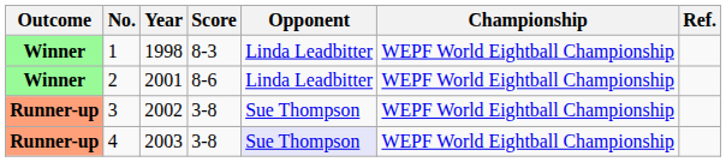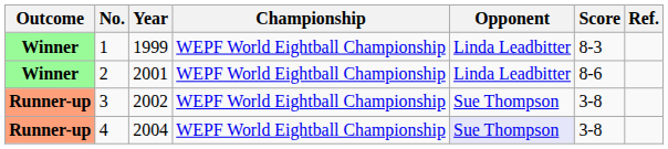 <table class="wikitable">
 <tr>
 <th>Outcome</th>
 <th>No.</th>
 <th>Year</th>
+<th>Championship</th>
+<th>Opponent</th>
 <th>Score</th>
-<th>Opponent</th>
-<th>Championship</th>
 <th>Ref.</th>
 </tr>
 <tr>
 <th scope="row" style="background:#98FB98">Winner</th>
 <td>1</td>
-<td>1998</td>
+<td>1999</td>
+<td><a href='#'>WEPF World Eightball Championship</a></td>
+<td><a href='#'>Linda Leadbitter</a></td>
 <td>8-3</td>
-<td><a href='#'>Linda Leadbitter</a></td>
-<td><a href='#'>WEPF World Eightball Championship</a></td>
 <td></td>
 </tr>
 <tr>
 <th scope="row" style="background:#98FB98">Winner</th>
 <td>2</td>
 <td>2001</td>
+<td><a href='#'>WEPF World Eightball Championship</a></td>
+<td><a href='#'>Linda Leadbitter</a></td>
 <td>8-6</td>
-<td><a href='#'>Linda Leadbitter</a></td>
-<td><a href='#'>WEPF World Eightball Championship</a></td>
 <td></td>
 </tr>
 <tr>
 <th scope="row" style="background:#ffa07a;">Runner-up</th>
 <td>3</td>
 <td>2002</td>
+<td><a href='#'>WEPF World Eightball Championship</a></td>
+<td><a href='#'>Sue Thompson</a></td>
 <td>3-8</td>
-<td><a href='#'>Sue Thompson</a></td>
-<td><a href='#'>WEPF World Eightball Championship</a></td>
 <td></td>
 </tr>
 <tr>
 <th scope="row" style="background:#ffa07a;">Runner-up</th>
 <td>4</td>
-<td>2003</td>
+<td>2004</td>
+<td><a href='#'>WEPF World Eightball Championship</a></td>
+<td style="background: lavender;"><a href='#'>Sue Thompson</a></td>
 <td>3-8</td>
-<td style="background: lavender;"><a href='#'>Sue Thompson</a></td>
-<td><a href='#'>WEPF World Eightball Championship</a></td>
 <td></td>
 </tr>
 </table>
